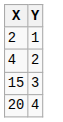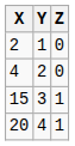 <table class="wikitable">
 <tr>
 <th>X</th>
 <th>Y</th>
+<th>Z</th>
 </tr>
 <tr>
 <td>2</td>
 <td>1</td>
+<td>0</td>
 </tr>
 <tr>
 <td>4</td>
 <td>2</td>
+<td>0</td>
 </tr>
 <tr>
 <td>15</td>
 <td>3</td>
+<td>1</td>
 </tr>
 <tr>
 <td>20</td>
 <td>4</td>
+<td>1</td>
 </tr>
 </table>
